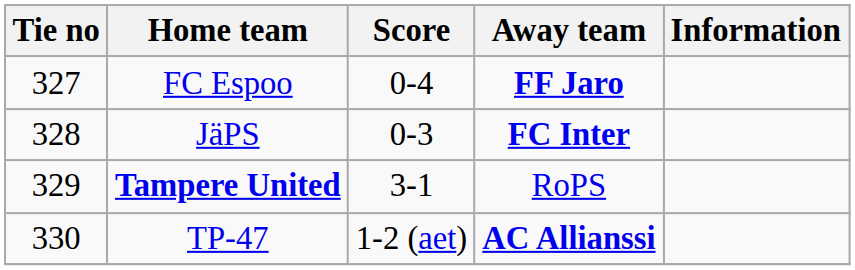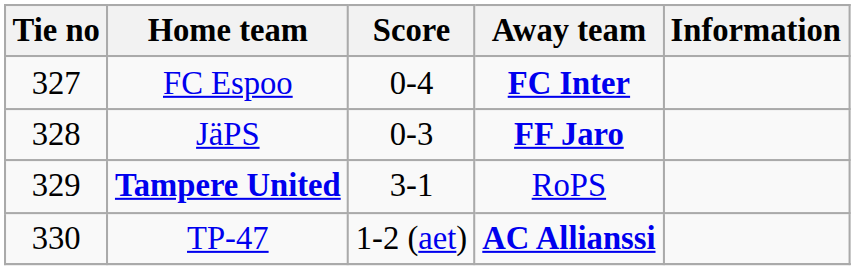 <table class="wikitable" style="text-align:center">
 <tr>
 <th style= width="40px">Tie no</th>
 <th style= width="150px">Home team</th>
 <th style= width="60px">Score</th>
 <th style= width="150px">Away team</th>
 <th style= width="30px">Information</th>
 </tr>
 <tr>
 <td>327</td>
 <td><a href='#'>FC Espoo</a></td>
 <td>0-4</td>
-<td><strong><a href='#'>FF Jaro</a></strong></td>
+<td><strong><a href='#'>FC Inter</a></strong></td>
 <td></td>
 </tr>
 <tr>
 <td>328</td>
 <td><a href='#'>JäPS</a></td>
 <td>0-3</td>
-<td><strong><a href='#'>FC Inter</a></strong></td>
+<td><strong><a href='#'>FF Jaro</a></strong></td>
 <td></td>
 </tr>
 <tr>
 <td>329</td>
 <td><strong><a href='#'>Tampere United</a></strong></td>
 <td>3-1</td>
 <td><a href='#'>RoPS</a></td>
 <td></td>
 </tr>
 <tr>
 <td>330</td>
 <td><a href='#'>TP-47</a></td>
 <td>1-2 (<a href='#'>aet</a>)</td>
 <td><strong><a href='#'>AC Allianssi</a></strong></td>
 <td></td>
 </tr>
 <tr>
 </tr>
 </table>
